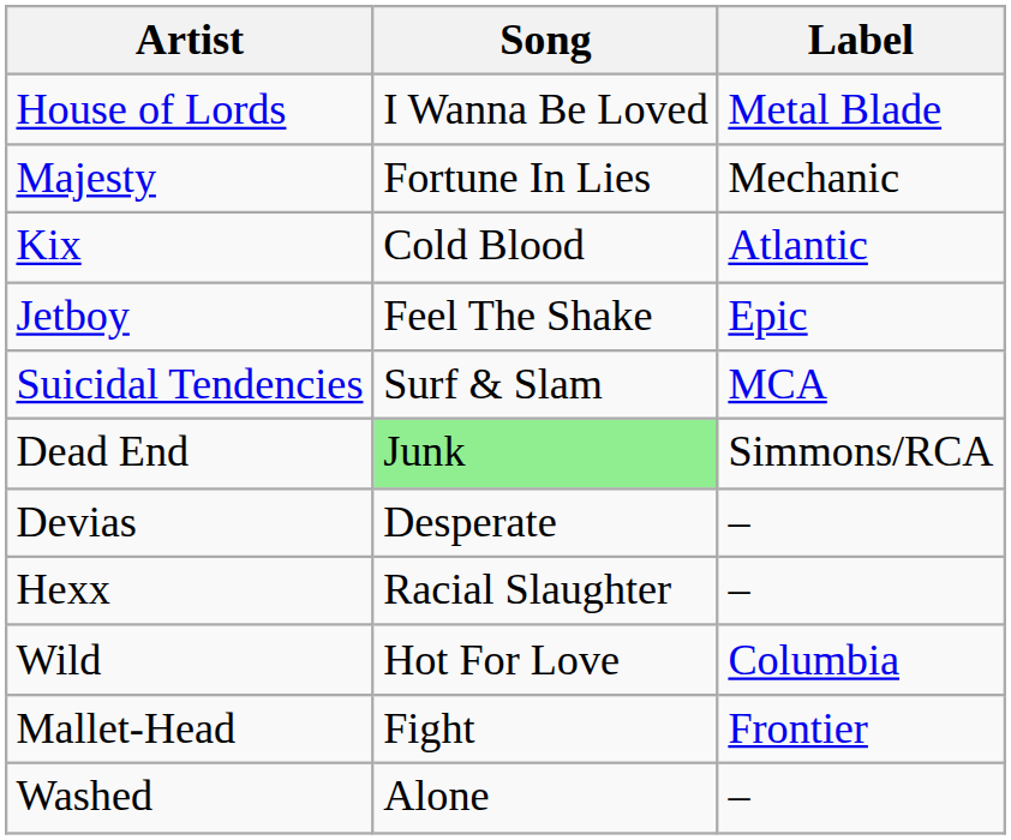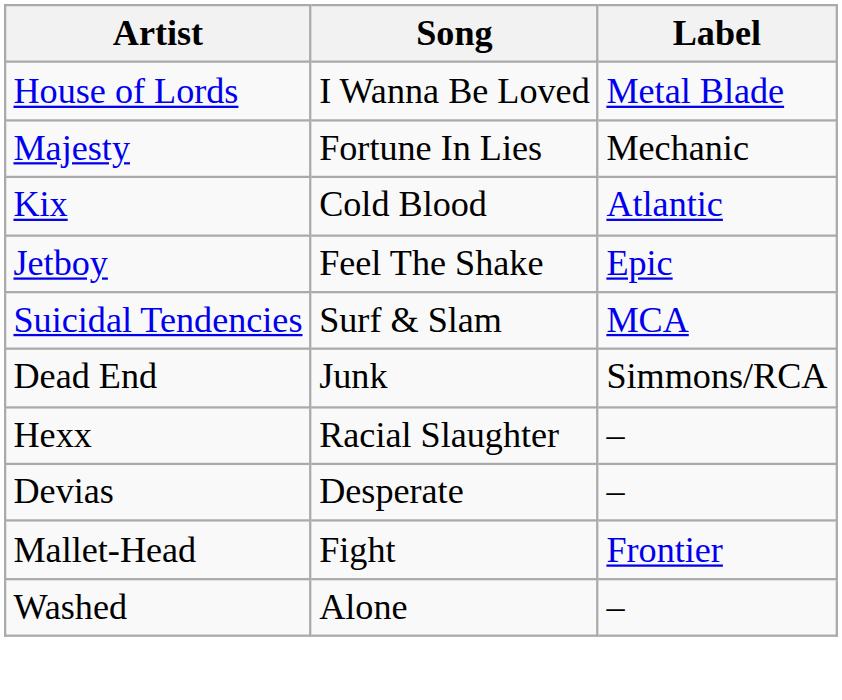 <table class="wikitable">
 <tr>
 <th>Artist</th>
 <th>Song</th>
 <th>Label</th>
 </tr>
 <tr>
 <td><a href='#'>House of Lords</a></td>
 <td>I Wanna Be Loved</td>
 <td><a href='#'>Metal Blade</a></td>
 </tr>
 <tr>
 <td><a href='#'>Majesty</a></td>
 <td>Fortune In Lies</td>
 <td>Mechanic</td>
 </tr>
 <tr>
 <td><a href='#'>Kix</a></td>
 <td>Cold Blood</td>
 <td><a href='#'>Atlantic</a></td>
 </tr>
 <tr>
 <td><a href='#'>Jetboy</a></td>
 <td>Feel The Shake</td>
 <td><a href='#'>Epic</a></td>
 </tr>
 <tr>
 <td><a href='#'>Suicidal Tendencies</a></td>
 <td>Surf & Slam</td>
 <td><a href='#'>MCA</a></td>
 </tr>
 <tr>
 <td>Dead End</td>
-<td style="background: lightgreen;">Junk</td>
+<td>Junk</td>
 <td>Simmons/RCA</td>
-</tr>
-<tr>
-<td>Devias</td>
-<td>Desperate</td>
-<td>–</td>
 </tr>
 <tr>
 <td>Hexx</td>
 <td>Racial Slaughter</td>
 <td>–</td>
 </tr>
 <tr>
-<td>Wild</td>
-<td>Hot For Love</td>
-<td><a href='#'>Columbia</a></td>
+<td>Devias</td>
+<td>Desperate</td>
+<td>–</td>
 </tr>
 <tr>
 <td>Mallet-Head</td>
 <td>Fight</td>
 <td><a href='#'>Frontier</a></td>
 </tr>
 <tr>
 <td>Washed</td>
 <td>Alone</td>
 <td>–</td>
 </tr>
 </table>
